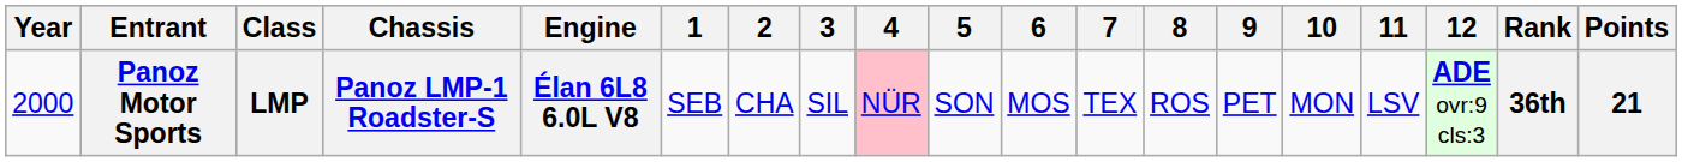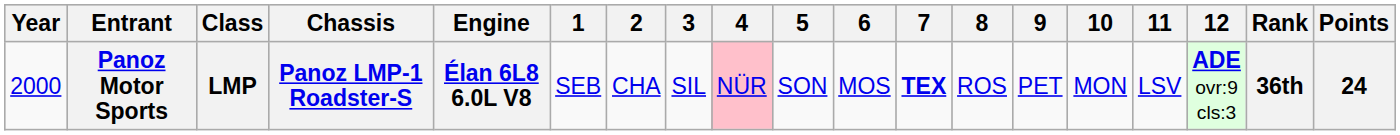 <table class="wikitable" style="text-align:center; font-size:90%">
 <tr>
 <th>Year</th>
 <th>Entrant</th>
 <th>Class</th>
 <th>Chassis</th>
 <th>Engine</th>
 <th>1</th>
 <th>2</th>
 <th>3</th>
 <th>4</th>
 <th>5</th>
 <th>6</th>
 <th>7</th>
 <th>8</th>
 <th>9</th>
 <th>10</th>
 <th>11</th>
 <th>12</th>
 <th>Rank</th>
 <th>Points</th>
 </tr>
 <tr>
 <td rowspan=2><a href='#'>2000</a></td>
 <th rowspan=2> <a href='#'>Panoz</a> Motor Sports</th>
 <th rowspan=2>LMP</th>
 <th><a href='#'>Panoz LMP-1 Roadster-S</a></th>
 <th rowspan=2><a href='#'>Élan 6L8</a> 6.0L V8</th>
 <td><a href='#'>SEB</a></td>
 <td><a href='#'>CHA</a></td>
 <td><a href='#'>SIL</a></td>
 <td style="background: pink;"><a href='#'>NÜR</a></td>
 <td><a href='#'>SON</a></td>
 <td><a href='#'>MOS</a></td>
-<td><a href='#'>TEX</a></td>
+<td><strong><a href='#'>TEX</a></strong></td>
 <td><a href='#'>ROS</a></td>
 <td><a href='#'>PET</a></td>
 <td><a href='#'>MON</a></td>
 <td><a href='#'>LSV</a></td>
 <td style="background:#dfffdf;"><strong><a href='#'>ADE</a></strong><br><small>ovr:9<br>cls:3</small></td>
 <th>36th</th>
-<th>21</th>
+<th>24</th>
 </tr>
 </table>
